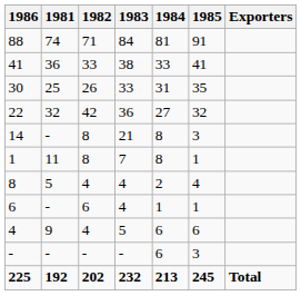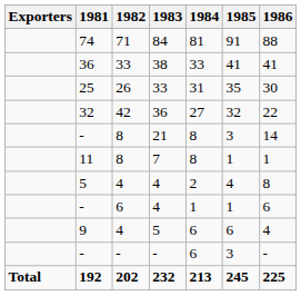 <table class="wikitable">
 <tr>
-<th>1986</th>
+<th>Exporters</th>
 <th>1981</th>
 <th>1982</th>
 <th>1983</th>
 <th>1984</th>
 <th>1985</th>
-<th>Exporters</th>
+<th>1986</th>
 </tr>
 <tr>
-<td>88</td>
+<td></td>
 <td>74</td>
 <td>71</td>
 <td>84</td>
 <td>81</td>
 <td>91</td>
-<td></td>
+<td>88</td>
 </tr>
 <tr>
-<td>41</td>
+<td></td>
 <td>36</td>
 <td>33</td>
 <td>38</td>
 <td>33</td>
 <td>41</td>
-<td></td>
+<td>41</td>
 </tr>
 <tr>
-<td>30</td>
+<td></td>
 <td>25</td>
 <td>26</td>
 <td>33</td>
 <td>31</td>
 <td>35</td>
-<td></td>
+<td>30</td>
 </tr>
 <tr>
-<td>22</td>
+<td></td>
 <td>32</td>
 <td>42</td>
 <td>36</td>
 <td>27</td>
 <td>32</td>
-<td></td>
+<td>22</td>
 </tr>
 <tr>
-<td>14</td>
+<td></td>
 <td>-</td>
 <td>8</td>
 <td>21</td>
 <td>8</td>
 <td>3</td>
-<td></td>
+<td>14</td>
 </tr>
 <tr>
-<td>1</td>
+<td></td>
 <td>11</td>
 <td>8</td>
 <td>7</td>
 <td>8</td>
 <td>1</td>
-<td></td>
+<td>1</td>
 </tr>
 <tr>
-<td>8</td>
+<td></td>
 <td>5</td>
 <td>4</td>
 <td>4</td>
 <td>2</td>
 <td>4</td>
-<td></td>
+<td>8</td>
 </tr>
 <tr>
-<td>6</td>
+<td></td>
 <td>-</td>
 <td>6</td>
 <td>4</td>
 <td>1</td>
 <td>1</td>
-<td></td>
+<td>6</td>
 </tr>
 <tr>
-<td>4</td>
+<td></td>
 <td>9</td>
 <td>4</td>
 <td>5</td>
 <td>6</td>
 <td>6</td>
-<td></td>
+<td>4</td>
 </tr>
 <tr>
-<td>-</td>
+<td></td>
 <td>-</td>
 <td>-</td>
 <td>-</td>
 <td>6</td>
 <td>3</td>
-<td></td>
+<td>-</td>
 </tr>
 <tr>
-<td><strong>225</strong></td>
+<td><strong>Total</strong></td>
 <td><strong>192</strong></td>
 <td><strong>202</strong></td>
 <td><strong>232</strong></td>
 <td><strong>213</strong></td>
 <td><strong>245</strong></td>
-<td><strong>Total</strong></td>
+<td><strong>225</strong></td>
 </tr>
 </table>
